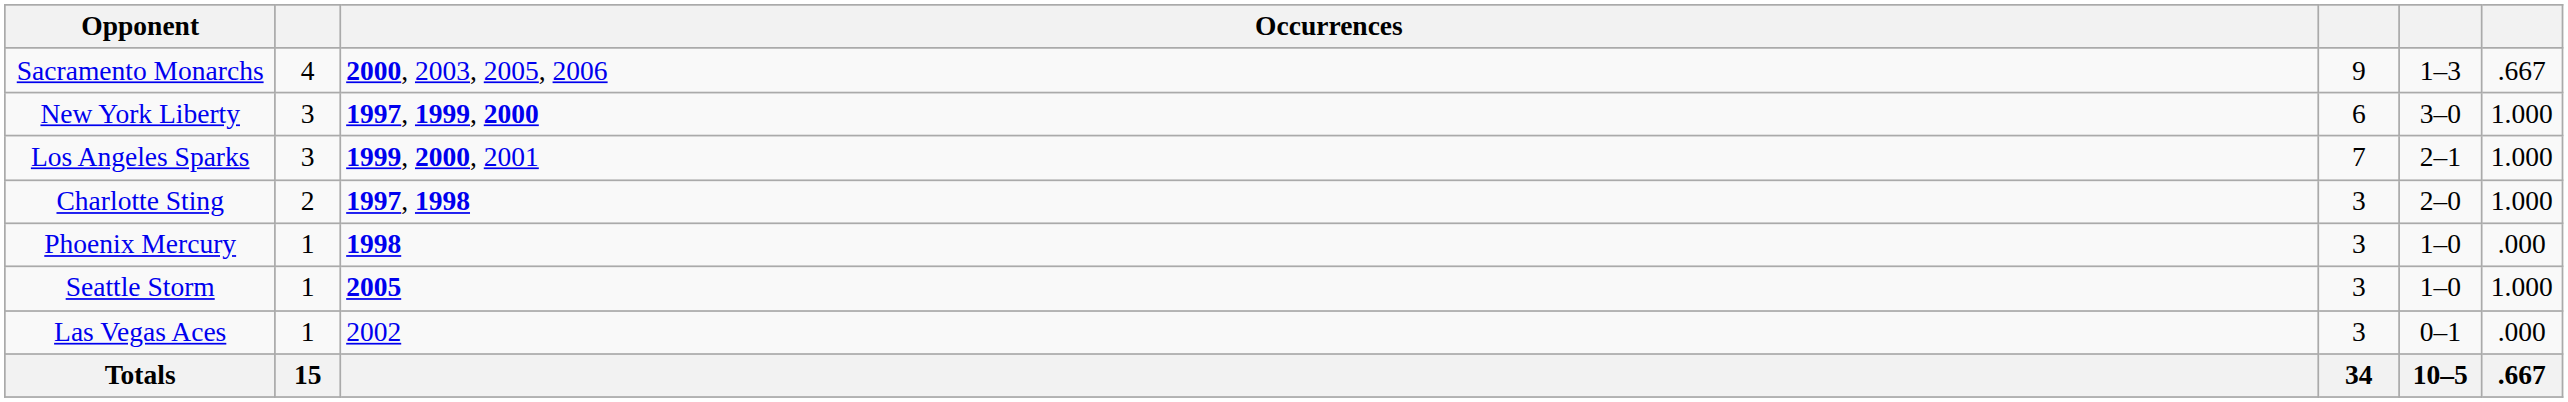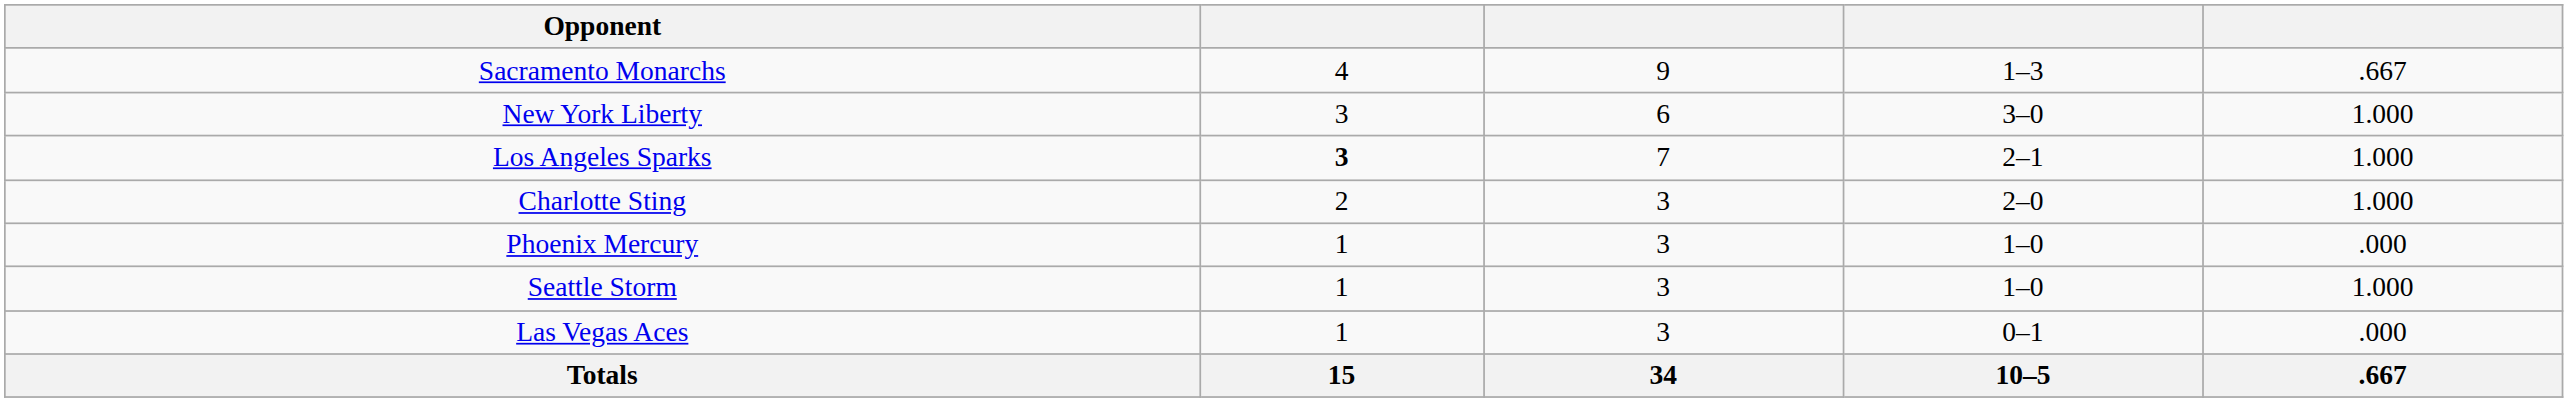 <table class="wikitable sortable" style="text-align: center; width: 75%;">
 <tr>
 <th width="150">Opponent</th>
 <th width="30"></th>
-<th>Occurrences</th>
 <th width="40"></th>
 <th width="40"></th>
 <th width="40"></th>
 </tr>
 <tr>
 <td><a href='#'>Sacramento Monarchs</a></td>
 <td>4</td>
-<td align=left><strong><a href='#'>2000</a></strong>, <a href='#'>2003</a>, <a href='#'>2005</a>, <a href='#'>2006</a></td>
 <td>9</td>
 <td>1–3</td>
 <td>.667</td>
 </tr>
 <tr>
 <td><a href='#'>New York Liberty</a></td>
 <td>3</td>
-<td align=left><strong><a href='#'>1997</a></strong>, <strong><a href='#'>1999</a></strong>, <strong><a href='#'>2000</a></strong></td>
 <td>6</td>
 <td>3–0</td>
 <td>1.000</td>
 </tr>
 <tr>
 <td><a href='#'>Los Angeles Sparks</a></td>
-<td>3</td>
-<td align=left><strong><a href='#'>1999</a></strong>, <strong><a href='#'>2000</a></strong>, <a href='#'>2001</a></td>
+<td><strong>3</strong></td>
 <td>7</td>
 <td>2–1</td>
 <td>1.000</td>
 </tr>
 <tr>
 <td><a href='#'>Charlotte Sting</a></td>
 <td>2</td>
-<td align=left><strong><a href='#'>1997</a></strong>, <strong><a href='#'>1998</a></strong></td>
 <td>3</td>
 <td>2–0</td>
 <td>1.000</td>
 </tr>
 <tr>
 <td><a href='#'>Phoenix Mercury</a></td>
 <td>1</td>
-<td align=left><strong><a href='#'>1998</a></strong></td>
 <td>3</td>
 <td>1–0</td>
 <td>.000</td>
 </tr>
 <tr>
 <td><a href='#'>Seattle Storm</a></td>
 <td>1</td>
-<td align=left><strong><a href='#'>2005</a></strong></td>
 <td>3</td>
 <td>1–0</td>
 <td>1.000</td>
 </tr>
 <tr>
 <td><a href='#'>Las Vegas Aces</a></td>
 <td>1</td>
-<td align=left><a href='#'>2002</a></td>
 <td>3</td>
 <td>0–1</td>
 <td>.000</td>
 </tr>
 <tr>
 <th width="150">Totals</th>
 <th width="30">15</th>
-<th></th>
 <th width="40">34</th>
 <th width="40">10–5</th>
 <th width="40">.667</th>
 </tr>
 </table>
